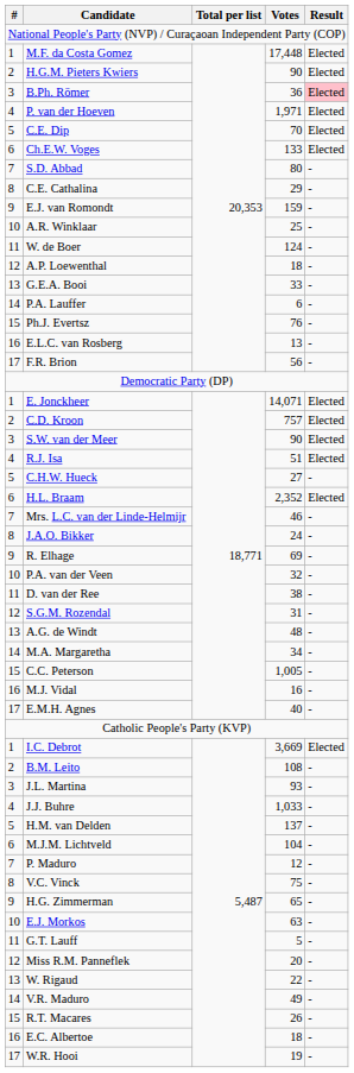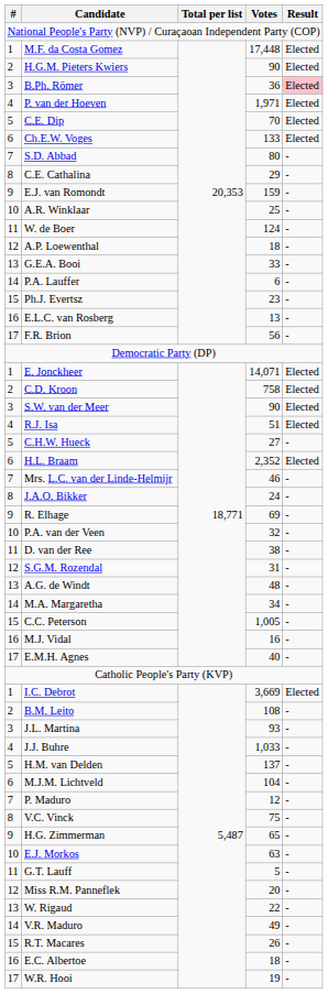 <table class="wikitable">
 <tr>
 <th>#</th>
 <th>Candidate</th>
 <th>Total per list</th>
 <th>Votes</th>
 <th>Result</th>
 </tr>
 <tr>
 <td Colspan = "5" style="text-align:center;"><a href='#'>National People's Party</a> (NVP) / Curaçaoan Independent Party (COP)</td>
 </tr>
 <tr>
 <td>1</td>
 <td><a href='#'>M.F. da Costa Gomez</a></td>
 <td Rowspan="17" style="text-align:right">20,353</td>
 <td style="text-align:right">17,448</td>
 <td>Elected</td>
 </tr>
 <tr>
 <td>2</td>
 <td><a href='#'>H.G.M. Pieters Kwiers</a></td>
 <td style="text-align:right">90</td>
 <td>Elected</td>
 </tr>
 <tr>
 <td>3</td>
 <td><a href='#'>B.Ph. Römer</a></td>
 <td style="text-align:right">36</td>
 <td style="background: pink;">Elected</td>
 </tr>
 <tr>
 <td>4</td>
 <td><a href='#'>P. van der Hoeven</a></td>
 <td style="text-align:right">1,971</td>
 <td>Elected</td>
 </tr>
 <tr>
 <td>5</td>
 <td><a href='#'>C.E. Dip</a></td>
 <td style="text-align:right">70</td>
 <td>Elected</td>
 </tr>
 <tr>
 <td>6</td>
 <td><a href='#'>Ch.E.W. Voges</a></td>
 <td style="text-align:right">133</td>
 <td>Elected</td>
 </tr>
 <tr>
 <td>7</td>
 <td><a href='#'>S.D. Abbad</a></td>
 <td style="text-align:right">80</td>
 <td>-</td>
 </tr>
 <tr>
 <td>8</td>
 <td>C.E. Cathalina</td>
 <td style="text-align:right">29</td>
 <td>-</td>
 </tr>
 <tr>
 <td>9</td>
 <td>E.J. van Romondt</td>
 <td style="text-align:right">159</td>
 <td>-</td>
 </tr>
 <tr>
 <td>10</td>
 <td>A.R. Winklaar</td>
 <td style="text-align:right">25</td>
 <td>-</td>
 </tr>
 <tr>
 <td>11</td>
 <td>W. de Boer</td>
 <td style="text-align:right">124</td>
 <td>-</td>
 </tr>
 <tr>
 <td>12</td>
 <td>A.P. Loewenthal</td>
 <td style="text-align:right">18</td>
 <td>-</td>
 </tr>
 <tr>
 <td>13</td>
 <td>G.E.A. Booi</td>
 <td style="text-align:right">33</td>
 <td>-</td>
 </tr>
 <tr>
 <td>14</td>
 <td>P.A. Lauffer</td>
 <td style="text-align:right">6</td>
 <td>-</td>
 </tr>
 <tr>
 <td>15</td>
 <td>Ph.J. Evertsz</td>
-<td style="text-align:right">76</td>
+<td style="text-align:right">23</td>
 <td>-</td>
 </tr>
 <tr>
 <td>16</td>
 <td>E.L.C. van Rosberg</td>
 <td style="text-align:right">13</td>
 <td>-</td>
 </tr>
 <tr>
 <td>17</td>
 <td>F.R. Brion</td>
 <td style="text-align:right">56</td>
 <td>-</td>
 </tr>
 <tr>
 <td Colspan = "5" style="text-align:center;"><a href='#'>Democratic Party</a> (DP)</td>
 </tr>
 <tr>
 <td>1</td>
 <td><a href='#'>E. Jonckheer</a></td>
 <td Rowspan="17" style="text-align:right">18,771</td>
 <td style="text-align:right">14,071</td>
 <td>Elected</td>
 </tr>
 <tr>
 <td>2</td>
 <td><a href='#'>C.D. Kroon</a></td>
-<td style="text-align:right">757</td>
+<td style="text-align:right">758</td>
 <td>Elected</td>
 </tr>
 <tr>
 <td>3</td>
 <td><a href='#'>S.W. van der Meer</a></td>
 <td style="text-align:right">90</td>
 <td>Elected</td>
 </tr>
 <tr>
 <td>4</td>
 <td><a href='#'>R.J. Isa</a></td>
 <td style="text-align:right">51</td>
 <td>Elected</td>
 </tr>
 <tr>
 <td>5</td>
 <td><a href='#'>C.H.W. Hueck</a></td>
 <td style="text-align:right">27</td>
 <td>-</td>
 </tr>
 <tr>
 <td>6</td>
 <td><a href='#'>H.L. Braam</a></td>
 <td style="text-align:right">2,352</td>
 <td>Elected</td>
 </tr>
 <tr>
 <td>7</td>
 <td>Mrs. <a href='#'>L.C. van der Linde-Helmijr</a></td>
 <td style="text-align:right">46</td>
 <td>-</td>
 </tr>
 <tr>
 <td>8</td>
 <td><a href='#'>J.A.O. Bikker</a></td>
 <td style="text-align:right">24</td>
 <td>-</td>
 </tr>
 <tr>
 <td>9</td>
 <td>R. Elhage</td>
 <td style="text-align:right">69</td>
 <td>-</td>
 </tr>
 <tr>
 <td>10</td>
 <td>P.A. van der Veen</td>
 <td style="text-align:right">32</td>
 <td>-</td>
 </tr>
 <tr>
 <td>11</td>
 <td>D. van der Ree</td>
 <td style="text-align:right">38</td>
 <td>-</td>
 </tr>
 <tr>
 <td>12</td>
 <td><a href='#'>S.G.M. Rozendal</a></td>
 <td style="text-align:right">31</td>
 <td>-</td>
 </tr>
 <tr>
 <td>13</td>
 <td>A.G. de Windt</td>
 <td style="text-align:right">48</td>
 <td>-</td>
 </tr>
 <tr>
 <td>14</td>
 <td>M.A. Margaretha</td>
 <td style="text-align:right">34</td>
 <td>-</td>
 </tr>
 <tr>
 <td>15</td>
 <td>C.C. Peterson</td>
 <td style="text-align:right">1,005</td>
 <td>-</td>
 </tr>
 <tr>
 <td>16</td>
 <td>M.J. Vidal</td>
 <td style="text-align:right">16</td>
 <td>-</td>
 </tr>
 <tr>
 <td>17</td>
 <td>E.M.H. Agnes</td>
 <td style="text-align:right">40</td>
 <td>-</td>
 </tr>
 <tr>
 <td Colspan = "5" style="text-align:center;">Catholic People's Party (KVP)</td>
 </tr>
 <tr>
 <td>1</td>
 <td><a href='#'>I.C. Debrot</a></td>
 <td Rowspan="17" style="text-align:right">5,487</td>
 <td style="text-align:right">3,669</td>
 <td>Elected</td>
 </tr>
 <tr>
 <td>2</td>
 <td><a href='#'>B.M. Leito</a></td>
 <td style="text-align:right">108</td>
 <td>-</td>
 </tr>
 <tr>
 <td>3</td>
 <td>J.L. Martina</td>
 <td style="text-align:right">93</td>
 <td>-</td>
 </tr>
 <tr>
 <td>4</td>
 <td>J.J. Buhre</td>
 <td style="text-align:right">1,033</td>
 <td>-</td>
 </tr>
 <tr>
 <td>5</td>
 <td>H.M. van Delden</td>
 <td style="text-align:right">137</td>
 <td>-</td>
 </tr>
 <tr>
 <td>6</td>
 <td>M.J.M. Lichtveld</td>
 <td style="text-align:right">104</td>
 <td>-</td>
 </tr>
 <tr>
 <td>7</td>
 <td>P. Maduro</td>
 <td style="text-align:right">12</td>
 <td>-</td>
 </tr>
 <tr>
 <td>8</td>
 <td>V.C. Vinck</td>
 <td style="text-align:right">75</td>
 <td>-</td>
 </tr>
 <tr>
 <td>9</td>
 <td>H.G. Zimmerman</td>
 <td style="text-align:right">65</td>
 <td>-</td>
 </tr>
 <tr>
 <td>10</td>
 <td><a href='#'>E.J. Morkos</a></td>
 <td style="text-align:right">63</td>
 <td>-</td>
 </tr>
 <tr>
 <td>11</td>
 <td>G.T. Lauff</td>
 <td style="text-align:right">5</td>
 <td>-</td>
 </tr>
 <tr>
 <td>12</td>
 <td>Miss R.M. Panneflek</td>
 <td style="text-align:right">20</td>
 <td>-</td>
 </tr>
 <tr>
 <td>13</td>
 <td>W. Rigaud</td>
 <td style="text-align:right">22</td>
 <td>-</td>
 </tr>
 <tr>
 <td>14</td>
 <td>V.R. Maduro</td>
 <td style="text-align:right">49</td>
 <td>-</td>
 </tr>
 <tr>
 <td>15</td>
 <td>R.T. Macares</td>
 <td style="text-align:right">26</td>
 <td>-</td>
 </tr>
 <tr>
 <td>16</td>
 <td>E.C. Albertoe</td>
 <td style="text-align:right">18</td>
 <td>-</td>
 </tr>
 <tr>
 <td>17</td>
 <td>W.R. Hooi</td>
 <td style="text-align:right">19</td>
 <td>-</td>
 </tr>
 </table>
